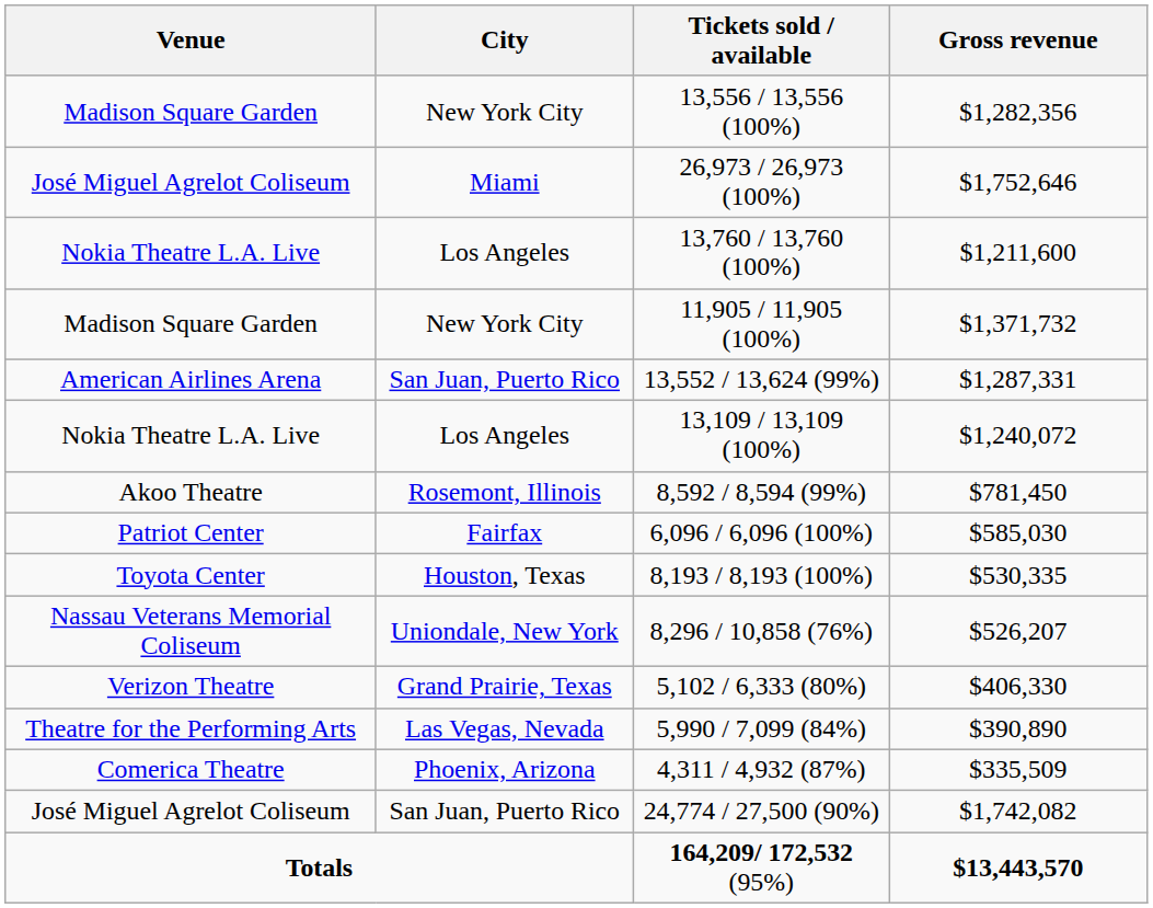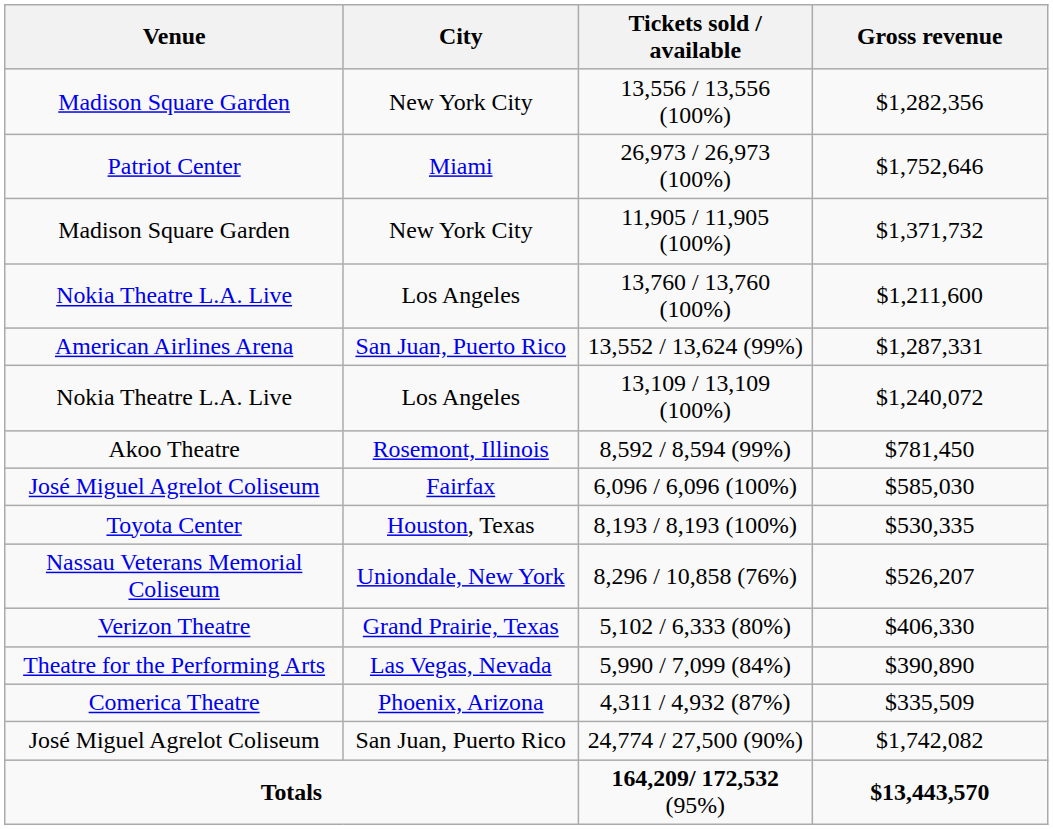 <table class="wikitable" style="text-align:center;">
 <tr>
 <th width="220">Venue</th>
 <th width="150">City</th>
 <th width="150">Tickets sold / available</th>
 <th width="150">Gross revenue</th>
 </tr>
 <tr>
 <td><a href='#'>Madison Square Garden</a></td>
 <td>New York City</td>
 <td>13,556 / 13,556 (100%)</td>
 <td>$1,282,356</td>
 </tr>
 <tr>
-<td><a href='#'>José Miguel Agrelot Coliseum</a></td>
+<td><a href='#'>Patriot Center</a></td>
 <td><a href='#'>Miami</a></td>
 <td>26,973 / 26,973 (100%)</td>
 <td>$1,752,646</td>
+</tr>
+<tr>
+<td>Madison Square Garden</td>
+<td>New York City</td>
+<td>11,905 / 11,905 (100%)</td>
+<td>$1,371,732</td>
 </tr>
 <tr>
 <td><a href='#'>Nokia Theatre L.A. Live</a></td>
 <td>Los Angeles</td>
 <td>13,760 / 13,760 (100%)</td>
 <td>$1,211,600</td>
-</tr>
-<tr>
-<td>Madison Square Garden</td>
-<td>New York City</td>
-<td>11,905 / 11,905 (100%)</td>
-<td>$1,371,732</td>
 </tr>
 <tr>
 <td><a href='#'>American Airlines Arena</a></td>
 <td><a href='#'>San Juan, Puerto Rico</a></td>
 <td>13,552 / 13,624 (99%)</td>
 <td>$1,287,331</td>
 </tr>
 <tr>
 <td>Nokia Theatre L.A. Live</td>
 <td>Los Angeles</td>
 <td>13,109 / 13,109 (100%)</td>
 <td>$1,240,072</td>
 </tr>
 <tr>
 <td>Akoo Theatre</td>
 <td><a href='#'>Rosemont, Illinois</a></td>
 <td>8,592 / 8,594 (99%)</td>
 <td>$781,450</td>
 </tr>
 <tr>
-<td><a href='#'>Patriot Center</a></td>
+<td><a href='#'>José Miguel Agrelot Coliseum</a></td>
 <td><a href='#'>Fairfax</a></td>
 <td>6,096 / 6,096 (100%)</td>
 <td>$585,030</td>
 </tr>
 <tr>
 <td><a href='#'>Toyota Center</a></td>
 <td><a href='#'>Houston</a>, Texas</td>
 <td>8,193 / 8,193 (100%)</td>
 <td>$530,335</td>
 </tr>
 <tr>
 <td><a href='#'>Nassau Veterans Memorial Coliseum</a></td>
 <td><a href='#'>Uniondale, New York</a></td>
 <td>8,296 / 10,858 (76%)</td>
 <td>$526,207</td>
 </tr>
 <tr>
 <td><a href='#'>Verizon Theatre</a></td>
 <td><a href='#'>Grand Prairie, Texas</a></td>
 <td>5,102 / 6,333 (80%)</td>
 <td>$406,330</td>
 </tr>
 <tr>
 <td><a href='#'>Theatre for the Performing Arts</a></td>
 <td><a href='#'>Las Vegas, Nevada</a></td>
 <td>5,990 / 7,099 (84%)</td>
 <td>$390,890</td>
 </tr>
 <tr>
 <td><a href='#'>Comerica Theatre</a></td>
 <td><a href='#'>Phoenix, Arizona</a></td>
 <td>4,311 / 4,932 (87%)</td>
 <td>$335,509</td>
 </tr>
 <tr>
 <td>José Miguel Agrelot Coliseum</td>
 <td>San Juan, Puerto Rico</td>
 <td>24,774 / 27,500 (90%)</td>
 <td>$1,742,082</td>
 </tr>
 <tr>
 <td colspan=2><strong>Totals</strong></td>
 <td><strong>164,209/ 172,532</strong> (95%)</td>
 <td><strong>$13,443,570</strong></td>
 </tr>
 </table>
